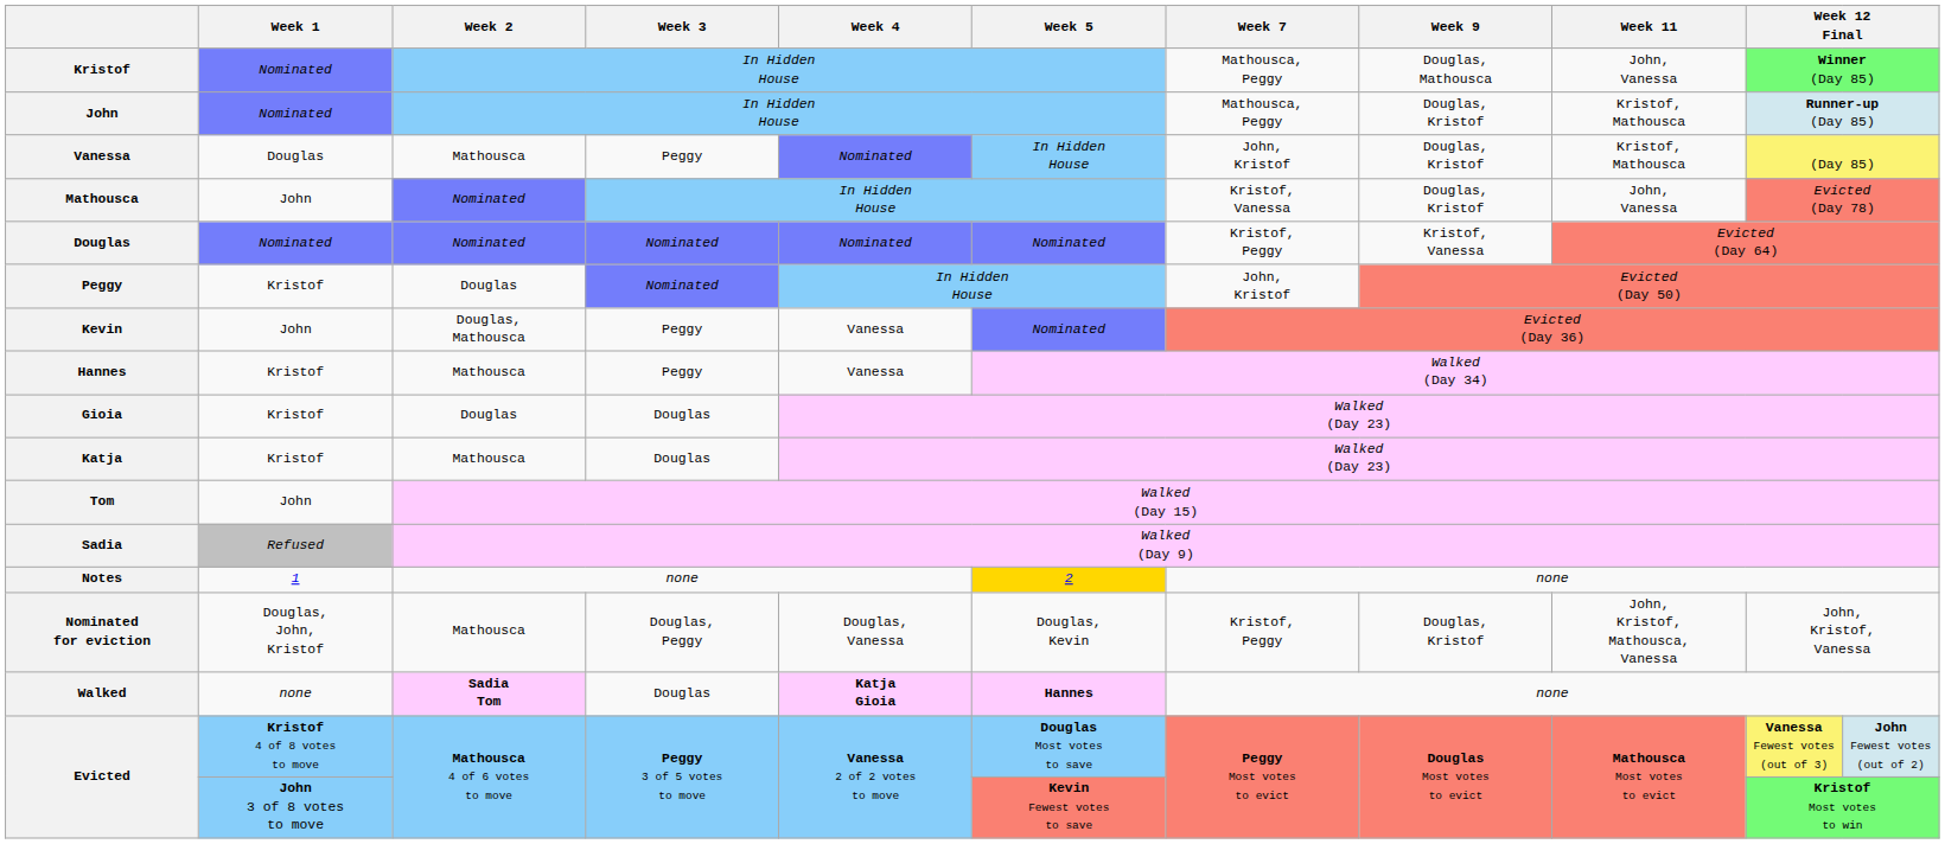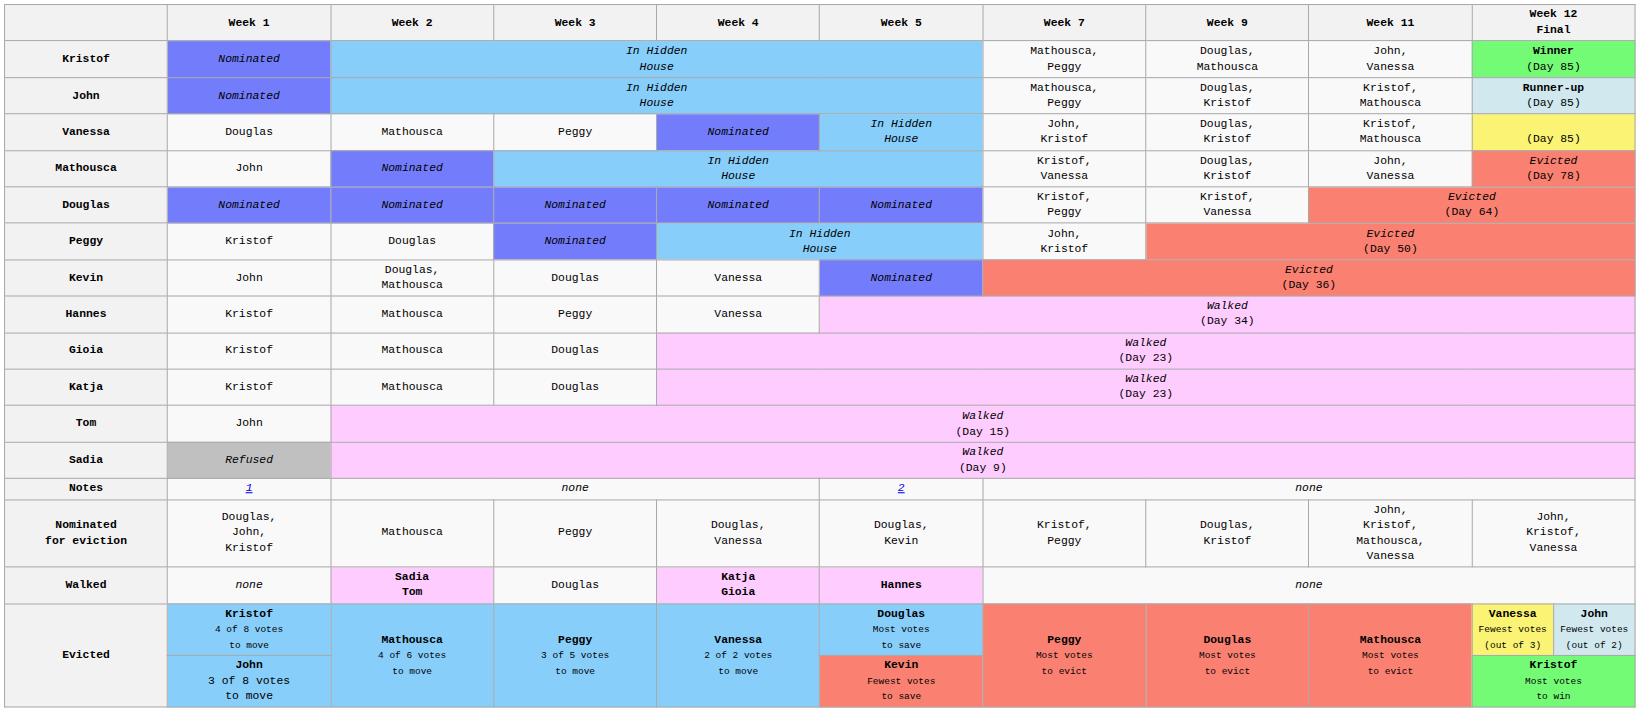 <table class="wikitable" style="text-align:center; width: 100%; font-size:85%; line-height:15px">
 <tr>
 <th style="width:10%"></th>
 <th style="width:10%">Week 1</th>
 <th style="width:10%">Week 2</th>
 <th style="width:10%">Week 3</th>
 <th style="width:10%">Week 4</th>
 <th style="width:10%">Week 5</th>
 <th style="width:10%">Week 7</th>
 <th style="width:10%">Week 9</th>
 <th style="width:10%">Week 11</th>
 <th colspan="2" style="width:10%">Week 12<br>Final</th>
 </tr>
 <tr>
 <th>Kristof</th>
 <td style="background:#737DFB"><em>Nominated</em></td>
 <td style="background:#87CEFA" colspan=4><em>In Hidden<br>House</em></td>
 <td>Mathousca,<br>Peggy</td>
 <td>Douglas,<br>Mathousca</td>
 <td>John,<br>Vanessa</td>
 <td style="background:#73FB76" colspan="2"><strong>Winner</strong><br>(Day 85)</td>
 </tr>
 <tr>
 <th>John</th>
 <td style="background:#737DFB"><em>Nominated</em></td>
 <td style="background:#87CEFA" colspan=4><em>In Hidden<br>House</em></td>
 <td>Mathousca,<br>Peggy</td>
 <td>Douglas,<br>Kristof</td>
 <td>Kristof,<br>Mathousca</td>
 <td style="background:#D1E8EF" colspan="2"><strong>Runner-up</strong><br>(Day 85)</td>
 </tr>
 <tr>
 <th>Vanessa</th>
 <td>Douglas</td>
 <td>Mathousca</td>
 <td>Peggy</td>
 <td style="background:#737DFB"><em>Nominated</em></td>
 <td style="background:#87CEFA"><em>In Hidden<br>House</em></td>
 <td>John,<br>Kristof</td>
 <td>Douglas,<br>Kristof</td>
 <td>Kristof,<br>Mathousca</td>
 <td style="background:#FBF373" colspan="2"><br>(Day 85)</td>
 </tr>
 <tr>
 <th>Mathousca</th>
 <td>John</td>
 <td style="background:#737DFB"><em>Nominated</em></td>
 <td style="background:#87CEFA" colspan=3><em>In Hidden<br>House</em></td>
 <td>Kristof,<br>Vanessa</td>
 <td>Douglas,<br>Kristof</td>
 <td>John,<br>Vanessa</td>
 <td style="background:#FA8072" colspan=2><em>Evicted</em><br>(Day 78)</td>
 </tr>
 <tr>
 <th>Douglas</th>
 <td style="background:#737DFB"><em>Nominated</em></td>
 <td style="background:#737DFB"><em>Nominated</em></td>
 <td style="background:#737DFB"><em>Nominated</em></td>
 <td style="background:#737DFB"><em>Nominated</em></td>
 <td style="background:#737DFB"><em>Nominated</em></td>
 <td>Kristof,<br>Peggy</td>
 <td>Kristof,<br>Vanessa</td>
 <td style="background:#FA8072" colspan=3><em>Evicted</em><br>(Day 64)</td>
 </tr>
 <tr>
 <th>Peggy</th>
 <td>Kristof</td>
 <td>Douglas</td>
 <td style="background:#737DFB"><em>Nominated</em></td>
 <td style="background:#87CEFA" colspan=2><em>In Hidden<br>House</em></td>
 <td>John,<br>Kristof</td>
 <td style="background:#FA8072" colspan=4><em>Evicted</em><br>(Day 50)</td>
 </tr>
 <tr>
 <th>Kevin</th>
 <td>John</td>
 <td>Douglas,<br>Mathousca</td>
-<td>Peggy</td>
+<td>Douglas</td>
 <td>Vanessa</td>
 <td style="background:#737DFB"><em>Nominated</em></td>
 <td style="background:#FA8072" colspan=5><em>Evicted</em><br>(Day 36)</td>
 </tr>
 <tr>
 <th>Hannes</th>
 <td>Kristof</td>
 <td>Mathousca</td>
 <td>Peggy</td>
 <td>Vanessa</td>
 <td style="background:#ffccff" colspan=6><em>Walked</em><br>(Day 34)</td>
 </tr>
 <tr>
 <th>Gioia</th>
 <td>Kristof</td>
-<td>Douglas</td>
+<td>Mathousca</td>
 <td>Douglas</td>
 <td style="background:#ffccff" colspan=7><em>Walked</em><br>(Day 23)</td>
 </tr>
 <tr>
 <th>Katja</th>
 <td>Kristof</td>
 <td>Mathousca</td>
 <td>Douglas</td>
 <td style="background:#ffccff" colspan=7><em>Walked</em><br>(Day 23)</td>
 </tr>
 <tr>
 <th>Tom</th>
 <td>John</td>
 <td style="background:#ffccff" colspan=9><em>Walked</em><br>(Day 15)</td>
 </tr>
 <tr>
 <th>Sadia</th>
 <td style="background:#C0C0C0"><em>Refused</em></td>
 <td style="background:#ffccff" colspan=9><em>Walked</em><br>(Day 9)</td>
 </tr>
 <tr>
 <th>Notes</th>
 <td><em><a href='#'>1</a></em></td>
 <td colspan="3"><em>none</em></td>
-<td style="background: gold;"><em><a href='#'>2</a></em></td>
+<td><em><a href='#'>2</a></em></td>
 <td colspan=5><em>none</em></td>
 </tr>
 <tr>
 <th>Nominated<br>for eviction</th>
 <td>Douglas,<br>John,<br>Kristof</td>
 <td>Mathousca</td>
-<td>Douglas,<br>Peggy</td>
+<td>Peggy</td>
 <td>Douglas,<br>Vanessa</td>
 <td>Douglas,<br>Kevin</td>
 <td>Kristof,<br>Peggy</td>
 <td>Douglas,<br>Kristof</td>
 <td>John,<br>Kristof,<br>Mathousca,<br>Vanessa</td>
 <td colspan=2>John,<br>Kristof,<br>Vanessa</td>
 </tr>
 <tr>
 <th>Walked</th>
 <td><em>none</em></td>
 <td style="background:#FFCCFF"><strong>Sadia<br>Tom</strong></td>
 <td>Douglas</td>
 <td style="background:#FFCCFF"><strong>Katja<br>Gioia</strong></td>
 <td style="background:#FFCCFF"><strong>Hannes</strong></td>
 <td colspan="5"><em>none</em></td>
 </tr>
 <tr>
 <th rowspan=2>Evicted</th>
 <td style="background:#87CEFA"><strong>Kristof</strong><br><small>4 of 8 votes<br>to move</small></td>
 <td style="background:#87CEFA" rowspan=2><strong>Mathousca</strong><br><small>4 of 6 votes<br>to move</small></td>
 <td style="background:#87CEFA" rowspan=2><strong>Peggy</strong><br><small>3 of 5 votes<br>to move</small></td>
 <td style="background:#87CEFA" rowspan=2><strong>Vanessa</strong><br><small>2 of 2 votes<br>to move</small></td>
 <td style="background:#87CEFA"><strong>Douglas</strong><br><small>Most votes<br>to save</small></td>
 <td style="background:#FA8072" rowspan=2><strong>Peggy</strong><br><small>Most votes<br>to evict</small></td>
 <td style="background:#FA8072" rowspan=2><strong>Douglas</strong><br><small>Most votes<br>to evict</small></td>
 <td style="background:#FA8072" rowspan=2><strong>Mathousca</strong><br><small>Most votes<br>to evict</small></td>
 <td style="background:#FBF373"><strong>Vanessa</strong><br><small>Fewest votes<br>(out of 3)</small></td>
 <td style="background:#D1E8EF"><strong>John</strong><br><small>Fewest votes<br>(out of 2)</small></td>
 </tr>
 <tr>
 <td style="background:#87CEFA"><strong>John</strong><br>3 of 8 votes<br>to move</td>
 <td style="background:#FA8072"><strong>Kevin</strong><br><small>Fewest votes<br>to save</small></td>
 <td style="background:#73FB76" colspan=2><strong>Kristof</strong><br><small>Most votes<br>to win</small></td>
 </tr>
 </table>
